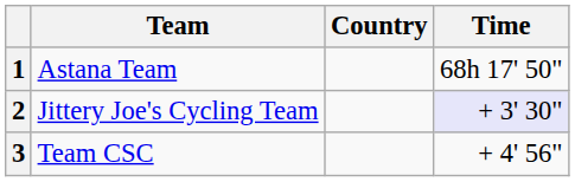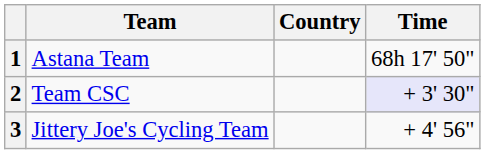 <table class="wikitable">
 <tr>
 <th></th>
 <th>Team</th>
 <th>Country</th>
 <th>Time</th>
 </tr>
 <tr>
 <th>1</th>
 <td><a href='#'>Astana Team</a></td>
 <td></td>
 <td align="right">68h 17' 50"</td>
 </tr>
 <tr>
 <th>2</th>
-<td><a href='#'>Jittery Joe's Cycling Team</a></td>
+<td><a href='#'>Team CSC</a></td>
 <td></td>
 <td align="right" style="background: lavender;">+ 3' 30"</td>
 </tr>
 <tr>
 <th>3</th>
-<td><a href='#'>Team CSC</a></td>
+<td><a href='#'>Jittery Joe's Cycling Team</a></td>
 <td></td>
 <td align="right">+ 4' 56"</td>
 </tr>
 </table>
